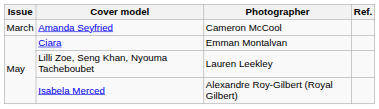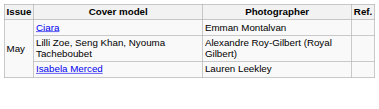 <table class="wikitable">
 <tr>
 <th>Issue</th>
 <th>Cover model</th>
 <th>Photographer</th>
 <th>Ref.</th>
-</tr>
-<tr>
-<td>March</td>
-<td><a href='#'>Amanda Seyfried</a></td>
-<td>Cameron McCool</td>
-<td></td>
 </tr>
 <tr>
 <td rowspan="3">May</td>
 <td><a href='#'>Ciara</a></td>
 <td>Emman Montalvan</td>
 <td></td>
 </tr>
 <tr>
 <td>Lilli Zoe, Seng Khan, Nyouma Tacheboubet</td>
-<td>Lauren Leekley</td>
+<td>Alexandre Roy-Gilbert (Royal Gilbert)</td>
 <td></td>
 </tr>
 <tr>
 <td><a href='#'>Isabela Merced</a></td>
-<td>Alexandre Roy-Gilbert (Royal Gilbert)</td>
+<td>Lauren Leekley</td>
 <td></td>
 </tr>
 </table>
